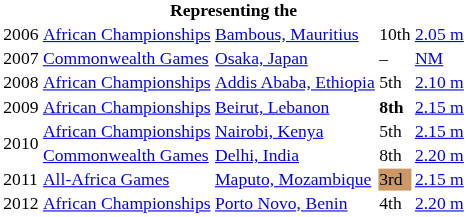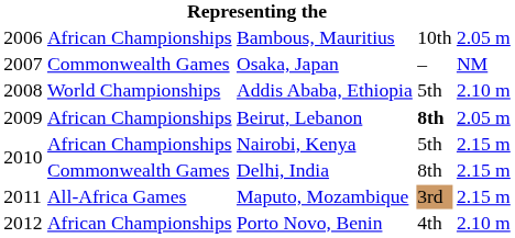 <table>
 <tr>
 <th colspan="6">Representing the </th>
 </tr>
 <tr>
 <td>2006</td>
 <td><a href='#'>African Championships</a></td>
 <td><a href='#'>Bambous, Mauritius</a></td>
 <td>10th</td>
 <td><a href='#'>2.05 m</a></td>
 </tr>
 <tr>
 <td>2007</td>
 <td><a href='#'>Commonwealth Games</a></td>
 <td><a href='#'>Osaka, Japan</a></td>
 <td>–</td>
 <td><a href='#'>NM</a></td>
 </tr>
 <tr>
 <td>2008</td>
-<td><a href='#'>African Championships</a></td>
+<td><a href='#'>World Championships</a></td>
 <td><a href='#'>Addis Ababa, Ethiopia</a></td>
 <td>5th</td>
 <td><a href='#'>2.10 m</a></td>
 </tr>
 <tr>
 <td>2009</td>
 <td><a href='#'>African Championships</a></td>
 <td><a href='#'>Beirut, Lebanon</a></td>
 <td><strong>8th</strong></td>
-<td><a href='#'>2.15 m</a></td>
+<td><a href='#'>2.05 m</a></td>
 </tr>
 <tr>
 <td rowspan=2>2010</td>
 <td><a href='#'>African Championships</a></td>
 <td><a href='#'>Nairobi, Kenya</a></td>
 <td>5th</td>
 <td><a href='#'>2.15 m</a></td>
 </tr>
 <tr>
 <td><a href='#'>Commonwealth Games</a></td>
 <td><a href='#'>Delhi, India</a></td>
 <td>8th</td>
-<td><a href='#'>2.20 m</a></td>
+<td><a href='#'>2.15 m</a></td>
 </tr>
 <tr>
 <td>2011</td>
 <td><a href='#'>All-Africa Games</a></td>
 <td><a href='#'>Maputo, Mozambique</a></td>
 <td bgcolor=cc9966>3rd</td>
 <td><a href='#'>2.15 m</a></td>
 </tr>
 <tr>
 <td>2012</td>
 <td><a href='#'>African Championships</a></td>
 <td><a href='#'>Porto Novo, Benin</a></td>
 <td>4th</td>
-<td><a href='#'>2.20 m</a></td>
+<td><a href='#'>2.10 m</a></td>
 </tr>
 </table>
